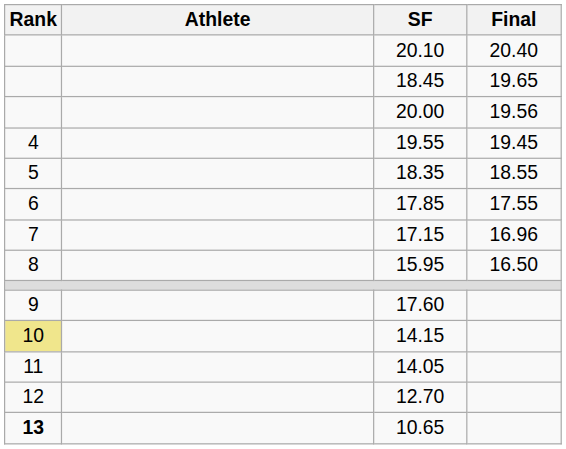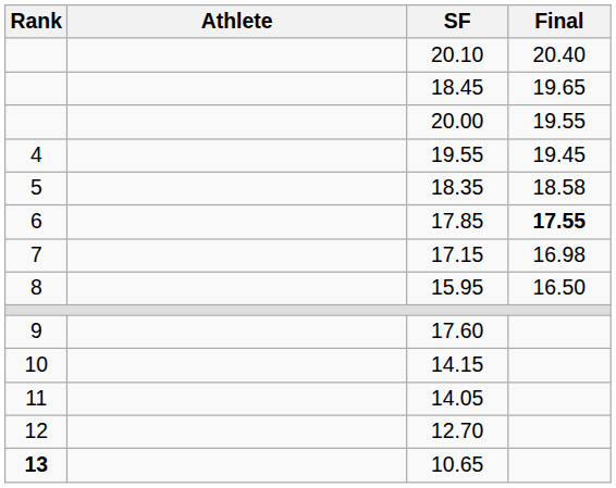 <table class=wikitable style="text-align:center">
 <tr>
 <th width=40>Rank</th>
 <th width=250>Athlete</th>
 <th width=70>SF</th>
 <th width=70>Final</th>
 </tr>
 <tr>
 <td></td>
 <td align=left></td>
 <td>20.10</td>
 <td>20.40</td>
 </tr>
 <tr>
 <td></td>
 <td align=left></td>
 <td>18.45</td>
 <td>19.65</td>
 </tr>
 <tr>
 <td></td>
 <td align=left></td>
 <td>20.00</td>
-<td>19.56</td>
+<td>19.55</td>
 </tr>
 <tr>
 <td>4</td>
 <td align=left></td>
 <td>19.55</td>
 <td>19.45</td>
 </tr>
 <tr>
 <td>5</td>
 <td align=left></td>
 <td>18.35</td>
-<td>18.55</td>
+<td>18.58</td>
 </tr>
 <tr>
 <td>6</td>
 <td align=left></td>
 <td>17.85</td>
-<td>17.55</td>
+<td><strong>17.55</strong></td>
 </tr>
 <tr>
 <td>7</td>
 <td align=left></td>
 <td>17.15</td>
-<td>16.96</td>
+<td>16.98</td>
 </tr>
 <tr>
 <td>8</td>
 <td align=left></td>
 <td>15.95</td>
 <td>16.50</td>
 </tr>
 <tr bgcolor=#DDDDDD>
 <td colspan=4></td>
 </tr>
 <tr>
 <td>9</td>
 <td align=left></td>
 <td>17.60</td>
 <td></td>
 </tr>
 <tr>
-<td style="background: khaki;">10</td>
+<td>10</td>
 <td align=left></td>
 <td>14.15</td>
 <td></td>
 </tr>
 <tr>
 <td>11</td>
 <td align=left></td>
 <td>14.05</td>
 <td></td>
 </tr>
 <tr>
 <td>12</td>
 <td align=left></td>
 <td>12.70</td>
 <td></td>
 </tr>
 <tr>
 <td><strong>13</strong></td>
 <td align=left></td>
 <td>10.65</td>
 <td></td>
 </tr>
 </table>
